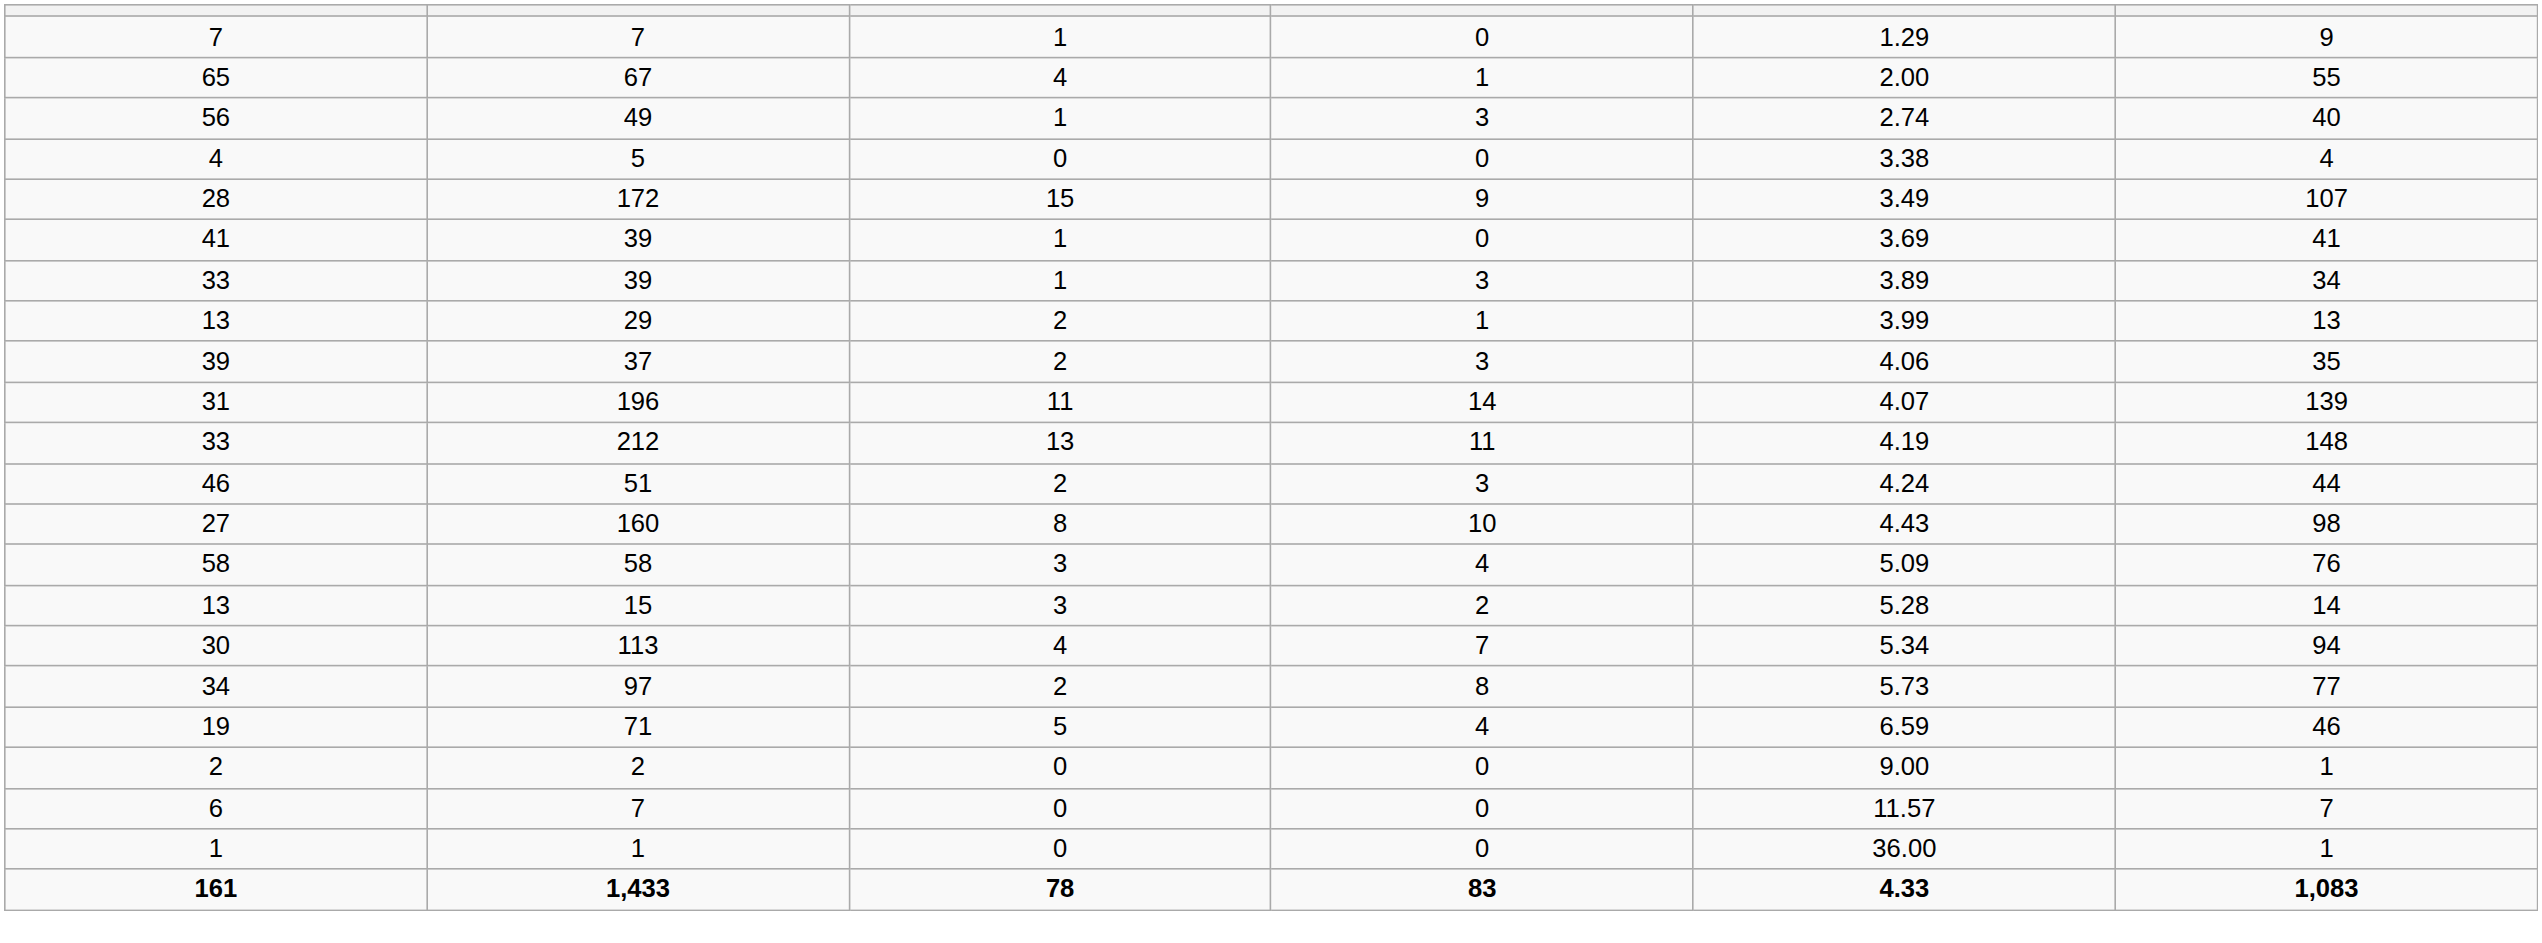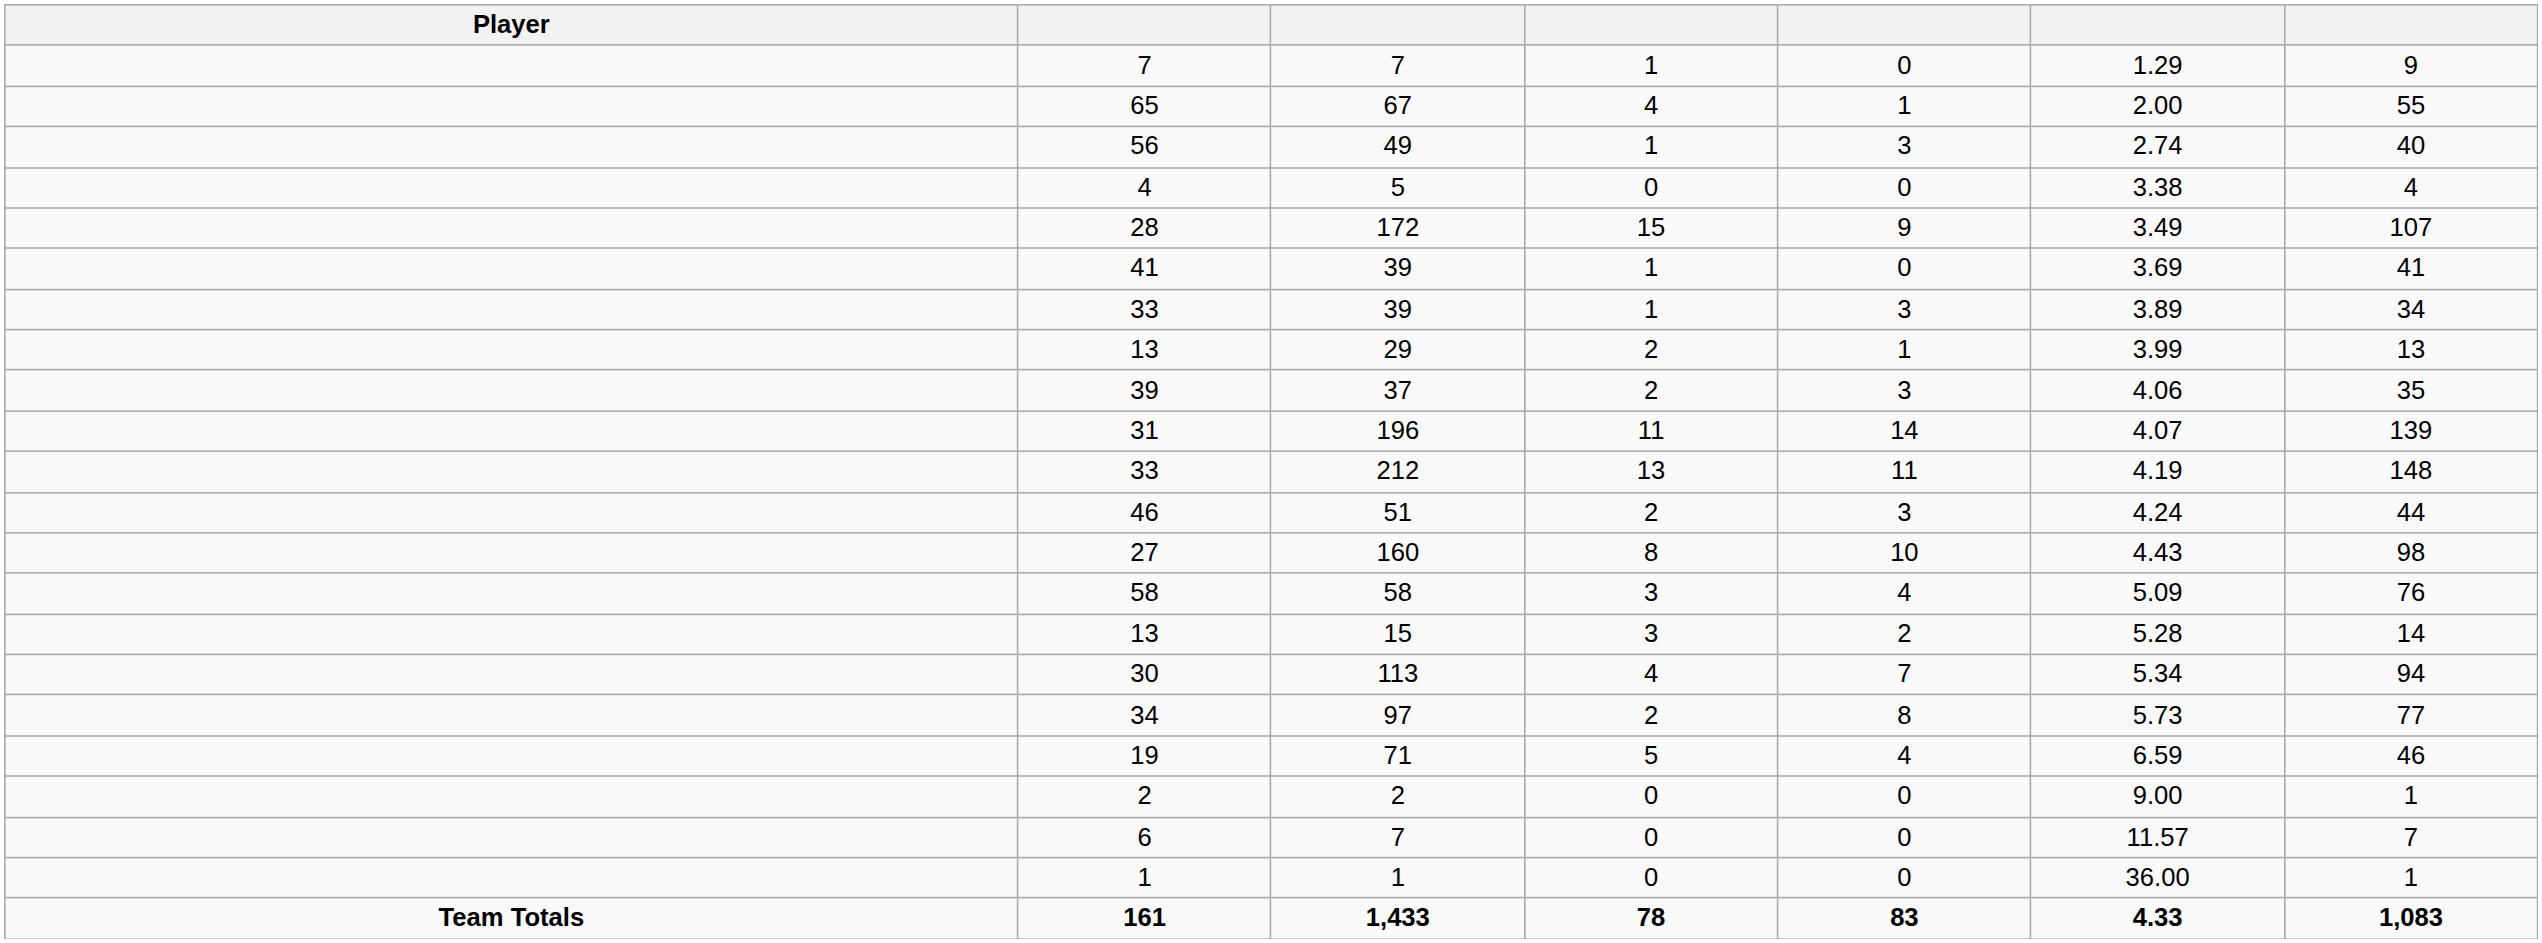 <table class="wikitable sortable" style="text-align:center;" width="100%">
 <tr>
+<th width="40%">Player</th>
 <th width="10%"></th>
 <th width="10%" data-sort-type="number"></th>
 <th width="10%"></th>
 <th width="10%"></th>
 <th width="10%"></th>
 <th width="10%"></th>
 </tr>
 <tr>
+<td></td>
 <td>7</td>
 <td>7</td>
 <td>1</td>
 <td>0</td>
 <td>1.29</td>
 <td>9</td>
 </tr>
 <tr>
+<td></td>
 <td>65</td>
 <td>67</td>
 <td>4</td>
 <td>1</td>
 <td>2.00</td>
 <td>55</td>
 </tr>
 <tr>
+<td></td>
 <td>56</td>
 <td>49</td>
 <td>1</td>
 <td>3</td>
 <td>2.74</td>
 <td>40</td>
 </tr>
 <tr>
+<td></td>
 <td>4</td>
 <td>5</td>
 <td>0</td>
 <td>0</td>
 <td>3.38</td>
 <td>4</td>
 </tr>
 <tr>
+<td></td>
 <td>28</td>
 <td>172</td>
 <td>15</td>
 <td>9</td>
 <td>3.49</td>
 <td>107</td>
 </tr>
 <tr>
+<td></td>
 <td>41</td>
 <td>39</td>
 <td>1</td>
 <td>0</td>
 <td>3.69</td>
 <td>41</td>
 </tr>
 <tr>
+<td></td>
 <td>33</td>
 <td>39</td>
 <td>1</td>
 <td>3</td>
 <td>3.89</td>
 <td>34</td>
 </tr>
 <tr>
+<td></td>
 <td>13</td>
 <td>29</td>
 <td>2</td>
 <td>1</td>
 <td>3.99</td>
 <td>13</td>
 </tr>
 <tr>
+<td></td>
 <td>39</td>
 <td>37</td>
 <td>2</td>
 <td>3</td>
 <td>4.06</td>
 <td>35</td>
 </tr>
 <tr>
+<td></td>
 <td>31</td>
 <td>196</td>
 <td>11</td>
 <td>14</td>
 <td>4.07</td>
 <td>139</td>
 </tr>
 <tr>
+<td></td>
 <td>33</td>
 <td>212</td>
 <td>13</td>
 <td>11</td>
 <td>4.19</td>
 <td>148</td>
 </tr>
 <tr>
+<td></td>
 <td>46</td>
 <td>51</td>
 <td>2</td>
 <td>3</td>
 <td>4.24</td>
 <td>44</td>
 </tr>
 <tr>
+<td></td>
 <td>27</td>
 <td>160</td>
 <td>8</td>
 <td>10</td>
 <td>4.43</td>
 <td>98</td>
 </tr>
 <tr>
+<td></td>
 <td>58</td>
 <td>58</td>
 <td>3</td>
 <td>4</td>
 <td>5.09</td>
 <td>76</td>
 </tr>
 <tr>
+<td></td>
 <td>13</td>
 <td>15</td>
 <td>3</td>
 <td>2</td>
 <td>5.28</td>
 <td>14</td>
 </tr>
 <tr>
+<td></td>
 <td>30</td>
 <td>113</td>
 <td>4</td>
 <td>7</td>
 <td>5.34</td>
 <td>94</td>
 </tr>
 <tr>
+<td></td>
 <td>34</td>
 <td>97</td>
 <td>2</td>
 <td>8</td>
 <td>5.73</td>
 <td>77</td>
 </tr>
 <tr>
+<td></td>
 <td>19</td>
 <td>71</td>
 <td>5</td>
 <td>4</td>
 <td>6.59</td>
 <td>46</td>
 </tr>
 <tr>
+<td></td>
 <td>2</td>
 <td>2</td>
 <td>0</td>
 <td>0</td>
 <td>9.00</td>
 <td>1</td>
 </tr>
 <tr>
+<td></td>
 <td>6</td>
 <td>7</td>
 <td>0</td>
 <td>0</td>
 <td>11.57</td>
 <td>7</td>
 </tr>
 <tr>
+<td></td>
 <td>1</td>
 <td>1</td>
 <td>0</td>
 <td>0</td>
 <td>36.00</td>
 <td>1</td>
 </tr>
 <tr>
+<td><strong>Team Totals</strong></td>
 <td><strong>161</strong></td>
 <td><strong>1,433</strong></td>
 <td><strong>78</strong></td>
 <td><strong>83</strong></td>
 <td><strong>4.33</strong></td>
 <td><strong>1,083</strong></td>
 </tr>
 </table>
